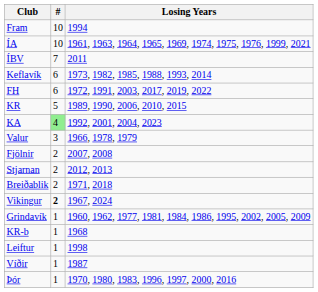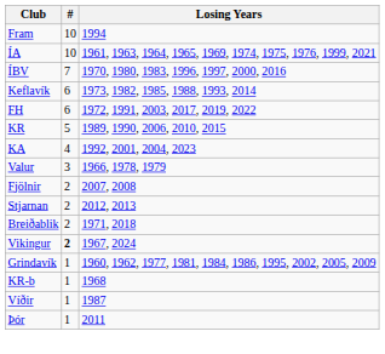 <table class="wikitable">
 <tr>
 <th>Club</th>
 <th>#</th>
 <th>Losing Years</th>
 </tr>
 <tr>
 <td><a href='#'>Fram</a></td>
 <td>10</td>
 <td><a href='#'>1994</a></td>
 </tr>
 <tr>
 <td><a href='#'>ÍA</a></td>
 <td>10</td>
 <td><a href='#'>1961</a>, <a href='#'>1963</a>, <a href='#'>1964</a>, <a href='#'>1965</a>, <a href='#'>1969</a>, <a href='#'>1974</a>, <a href='#'>1975</a>, <a href='#'>1976</a>, <a href='#'>1999</a>, <a href='#'>2021</a></td>
 </tr>
 <tr>
 <td><a href='#'>ÍBV</a></td>
 <td>7</td>
-<td><a href='#'>2011</a></td>
+<td><a href='#'>1970</a>, <a href='#'>1980</a>, <a href='#'>1983</a>, <a href='#'>1996</a>, <a href='#'>1997</a>, <a href='#'>2000</a>, <a href='#'>2016</a></td>
 </tr>
 <tr>
 <td><a href='#'>Keflavík</a></td>
 <td>6</td>
 <td><a href='#'>1973</a>, <a href='#'>1982</a>, <a href='#'>1985</a>, <a href='#'>1988</a>, <a href='#'>1993</a>, <a href='#'>2014</a></td>
 </tr>
 <tr>
 <td><a href='#'>FH</a></td>
 <td>6</td>
 <td><a href='#'>1972</a>, <a href='#'>1991</a>, <a href='#'>2003</a>, <a href='#'>2017</a>, <a href='#'>2019</a>, <a href='#'>2022</a></td>
 </tr>
 <tr>
 <td><a href='#'>KR</a></td>
 <td>5</td>
 <td><a href='#'>1989</a>, <a href='#'>1990</a>, <a href='#'>2006</a>, <a href='#'>2010</a>, <a href='#'>2015</a></td>
 </tr>
 <tr>
 <td><a href='#'>KA</a></td>
-<td style="background: lightgreen;">4</td>
+<td>4</td>
 <td><a href='#'>1992</a>, <a href='#'>2001</a>, <a href='#'>2004</a>, <a href='#'>2023</a></td>
 </tr>
 <tr>
 <td><a href='#'>Valur</a></td>
 <td>3</td>
 <td><a href='#'>1966</a>, <a href='#'>1978</a>, <a href='#'>1979</a></td>
 </tr>
 <tr>
 <td><a href='#'>Fjölnir</a></td>
 <td>2</td>
 <td><a href='#'>2007</a>, <a href='#'>2008</a></td>
 </tr>
 <tr>
 <td><a href='#'>Stjarnan</a></td>
 <td>2</td>
 <td><a href='#'>2012</a>, <a href='#'>2013</a></td>
 </tr>
 <tr>
 <td><a href='#'>Breiðablik</a></td>
 <td>2</td>
 <td><a href='#'>1971</a>, <a href='#'>2018</a></td>
 </tr>
 <tr>
 <td><a href='#'>Vikingur</a></td>
 <td><strong>2</strong></td>
 <td><a href='#'>1967</a>, <a href='#'>2024</a></td>
 </tr>
 <tr>
 <td><a href='#'>Grindavík</a></td>
 <td>1</td>
 <td><a href='#'>1960</a>, <a href='#'>1962</a>, <a href='#'>1977</a>, <a href='#'>1981</a>, <a href='#'>1984</a>, <a href='#'>1986</a>, <a href='#'>1995</a>, <a href='#'>2002</a>, <a href='#'>2005</a>, <a href='#'>2009</a></td>
 </tr>
 <tr>
 <td><a href='#'>KR-b</a></td>
 <td>1</td>
 <td><a href='#'>1968</a></td>
 </tr>
 <tr>
-<td><a href='#'>Leiftur</a></td>
-<td>1</td>
-<td><a href='#'>1998</a></td>
-</tr>
-<tr>
 <td><a href='#'>Víðir</a></td>
 <td>1</td>
 <td><a href='#'>1987</a></td>
 </tr>
 <tr>
 <td><a href='#'>Þór</a></td>
 <td>1</td>
-<td><a href='#'>1970</a>, <a href='#'>1980</a>, <a href='#'>1983</a>, <a href='#'>1996</a>, <a href='#'>1997</a>, <a href='#'>2000</a>, <a href='#'>2016</a></td>
+<td><a href='#'>2011</a></td>
 </tr>
 </table>
